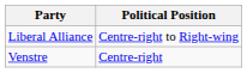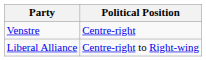 <table class="wikitable mw-collapsible mw-collapsed">
 <tr>
 <th>Party</th>
 <th>Political Position</th>
 </tr>
 <tr>
+<td><a href='#'>Venstre</a></td>
+<td><a href='#'>Centre-right</a></td>
+</tr>
+<tr>
 <td><a href='#'>Liberal Alliance</a></td>
 <td><a href='#'>Centre-right</a> to <a href='#'>Right-wing</a></td>
 </tr>
-<tr>
-<td><a href='#'>Venstre</a></td>
-<td><a href='#'>Centre-right</a></td>
-</tr>
 </table>
